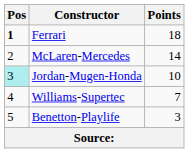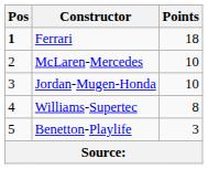 <table class="wikitable"    style="font-size:    95%;">
 <tr>
 <th>Pos</th>
 <th>Constructor</th>
 <th>Points</th>
 </tr>
 <tr>
 <td><strong>1</strong></td>
 <td> <a href='#'>Ferrari</a></td>
 <td align="right">18</td>
 </tr>
 <tr>
 <td>2</td>
 <td> <a href='#'>McLaren</a>-<a href='#'>Mercedes</a></td>
-<td align="right">14</td>
+<td align="right">10</td>
 </tr>
 <tr>
-<td style="background: paleturquoise;">3</td>
+<td>3</td>
 <td> <a href='#'>Jordan</a>-<a href='#'>Mugen-Honda</a></td>
 <td align="right">10</td>
 </tr>
 <tr>
 <td>4</td>
 <td> <a href='#'>Williams</a>-<a href='#'>Supertec</a></td>
-<td align="right">7</td>
+<td align="right">8</td>
 </tr>
 <tr>
 <td>5</td>
 <td> <a href='#'>Benetton</a>-<a href='#'>Playlife</a></td>
 <td align="right">3</td>
 </tr>
 <tr>
 <th colspan=4>Source: </th>
 </tr>
 </table>
